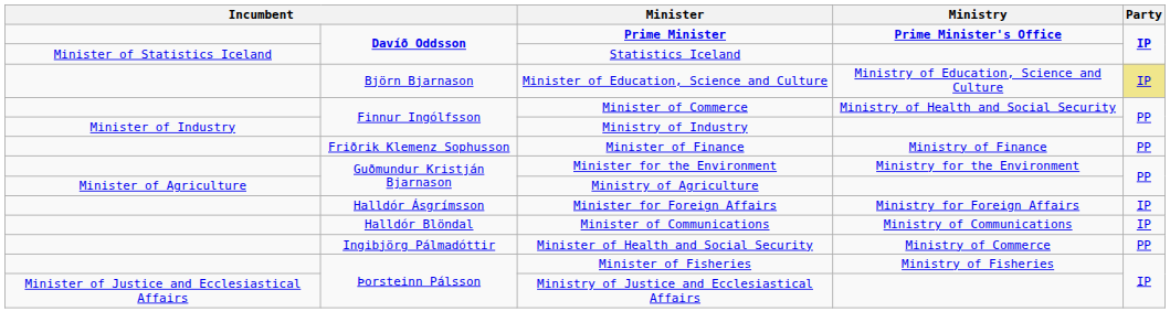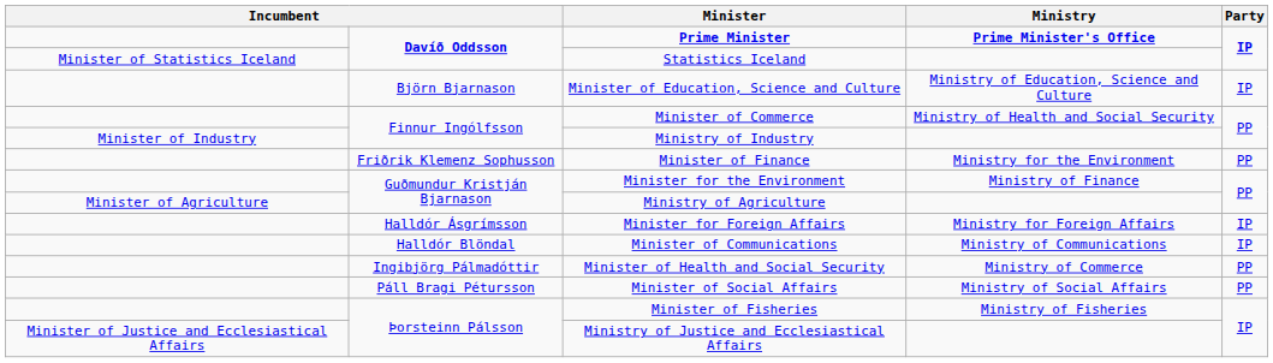 <table class="wikitable" style="text-align: center;">
 <tr>
 <th colspan=2>Incumbent</th>
 <th>Minister</th>
 <th>Ministry</th>
 <th>Party</th>
 </tr>
 <tr>
 <td></td>
 <td rowspan=2><strong><a href='#'>Davíð Oddsson</a></strong></td>
 <td><strong><a href='#'>Prime Minister</a><br></strong></td>
 <td><strong><a href='#'>Prime Minister's Office</a><br></strong></td>
 <td rowspan=2><strong><a href='#'>IP</a></strong></td>
 </tr>
 <tr>
 <td><a href='#'>Minister of Statistics Iceland</a><br></td>
 <td><a href='#'>Statistics Iceland</a><br></td>
 </tr>
 <tr>
 <td></td>
 <td><a href='#'>Björn Bjarnason</a></td>
 <td><a href='#'>Minister of Education, Science and Culture</a><br></td>
 <td><a href='#'>Ministry of Education, Science and Culture</a><br></td>
-<td style="background: khaki;"><a href='#'>IP</a></td>
+<td><a href='#'>IP</a></td>
 </tr>
 <tr>
 <td></td>
 <td rowspan=2><a href='#'>Finnur Ingólfsson</a></td>
 <td><a href='#'>Minister of Commerce</a><br></td>
 <td><a href='#'>Ministry of Health and Social Security</a><br></td>
 <td rowspan=2><a href='#'>PP</a></td>
 </tr>
 <tr>
 <td><a href='#'>Minister of Industry</a><br></td>
 <td><a href='#'>Ministry of Industry</a><br></td>
 </tr>
 <tr>
 <td></td>
 <td><a href='#'>Friðrik Klemenz Sophusson</a></td>
 <td><a href='#'>Minister of Finance</a><br></td>
-<td><a href='#'>Ministry of Finance</a><br></td>
+<td><a href='#'>Ministry for the Environment</a><br></td>
 <td><a href='#'>PP</a></td>
 </tr>
 <tr>
 <td></td>
 <td rowspan=2><a href='#'>Guðmundur Kristján Bjarnason</a></td>
 <td><a href='#'>Minister for the Environment</a><br></td>
-<td><a href='#'>Ministry for the Environment</a><br></td>
+<td><a href='#'>Ministry of Finance</a><br></td>
 <td rowspan=2><a href='#'>PP</a></td>
 </tr>
 <tr>
 <td><a href='#'>Minister of Agriculture</a><br></td>
 <td><a href='#'>Ministry of Agriculture</a><br></td>
 </tr>
 <tr>
 <td></td>
 <td><a href='#'>Halldór Ásgrímsson</a></td>
 <td><a href='#'>Minister for Foreign Affairs</a><br></td>
 <td><a href='#'>Ministry for Foreign Affairs</a><br></td>
 <td><a href='#'>IP</a></td>
 </tr>
 <tr>
 <td></td>
 <td><a href='#'>Halldór Blöndal</a></td>
 <td><a href='#'>Minister of Communications</a><br></td>
 <td><a href='#'>Ministry of Communications</a><br></td>
 <td><a href='#'>IP</a></td>
 </tr>
 <tr>
 <td></td>
 <td><a href='#'>Ingibjörg Pálmadóttir</a></td>
 <td><a href='#'>Minister of Health and Social Security</a><br></td>
 <td><a href='#'>Ministry of Commerce</a><br></td>
 <td><a href='#'>PP</a></td>
 </tr>
 <tr>
 <td></td>
+<td><a href='#'>Páll Bragi Pétursson</a></td>
+<td><a href='#'>Minister of Social Affairs</a><br></td>
+<td><a href='#'>Ministry of Social Affairs</a><br></td>
+<td><a href='#'>PP</a></td>
+</tr>
+<tr>
+<td></td>
 <td rowspan=2><a href='#'>Þorsteinn Pálsson</a></td>
 <td><a href='#'>Minister of Fisheries</a><br></td>
 <td><a href='#'>Ministry of Fisheries</a><br></td>
 <td rowspan=2><a href='#'>IP</a></td>
 </tr>
 <tr>
 <td><a href='#'>Minister of Justice and Ecclesiastical Affairs</a><br></td>
 <td><a href='#'>Ministry of Justice and Ecclesiastical Affairs</a><br></td>
 </tr>
 </table>
